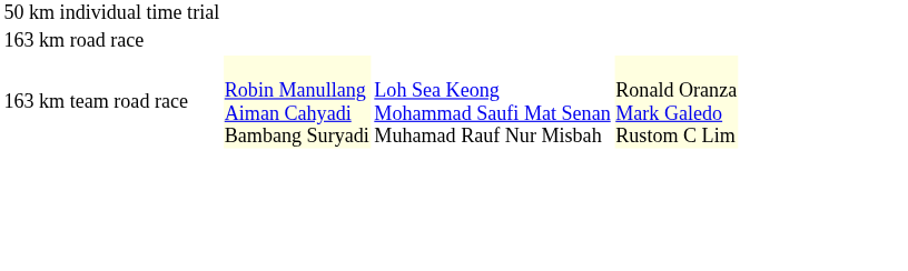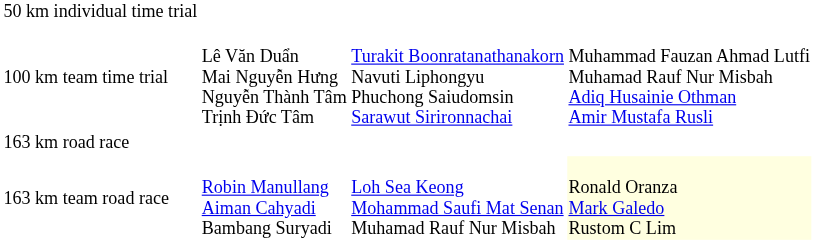 <table>
 <tr>
 <td>50 km individual time trial</td>
 <td></td>
 <td></td>
 <td></td>
+</tr>
+<tr>
+<td>100 km team time trial</td>
+<td nowrap><br>Lê Văn Duẩn<br>Mai Nguyễn Hưng<br>Nguyễn Thành Tâm<br>Trịnh Đức Tâm</td>
+<td nowrap><br><a href='#'>Turakit Boonratanathanakorn</a><br>Navuti Liphongyu<br>Phuchong Saiudomsin<br><a href='#'>Sarawut Sirironnachai</a></td>
+<td nowrap><br>Muhammad Fauzan Ahmad Lutfi<br>Muhamad Rauf Nur Misbah<br><a href='#'>Adiq Husainie Othman</a><br><a href='#'>Amir Mustafa Rusli</a></td>
 </tr>
 <tr>
 <td>163 km road race</td>
 <td></td>
 <td></td>
 <td></td>
 </tr>
 <tr>
 <td>163 km team road race</td>
-<td style="background: lightyellow;"><br><a href='#'>Robin Manullang</a><br><a href='#'>Aiman Cahyadi</a><br>Bambang Suryadi</td>
+<td><br><a href='#'>Robin Manullang</a><br><a href='#'>Aiman Cahyadi</a><br>Bambang Suryadi</td>
 <td><br><a href='#'>Loh Sea Keong</a><br><a href='#'>Mohammad Saufi Mat Senan</a><br>Muhamad Rauf Nur Misbah</td>
 <td style="background: lightyellow;"><br>Ronald Oranza<br><a href='#'>Mark Galedo</a><br>Rustom C Lim</td>
 </tr>
 </table>
